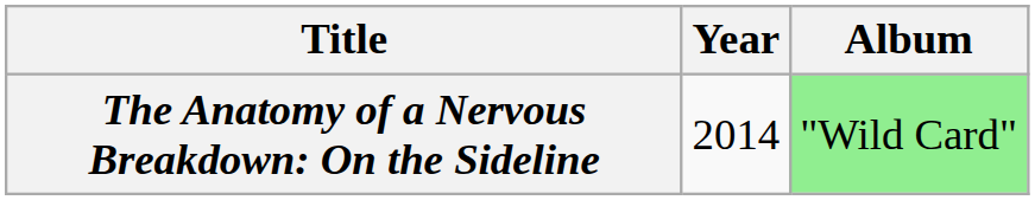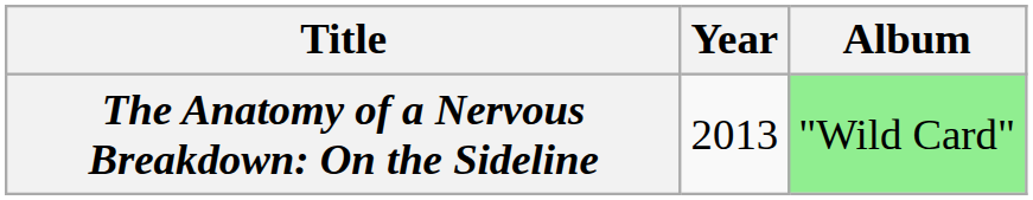 <table class="wikitable plainrowheaders" style="text-align:center;">
 <tr>
 <th scope="col" style="width:15em;">Title</th>
 <th scope="col">Year</th>
 <th scope="col">Album</th>
 </tr>
 <tr>
 <th scope="row"><em>The Anatomy of a Nervous Breakdown: On the Sideline</em></th>
-<td>2014</td>
+<td>2013</td>
 <td style="background: lightgreen;">"Wild Card"</td>
 </tr>
 </table>
